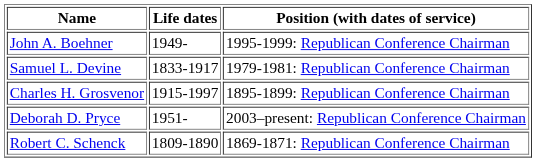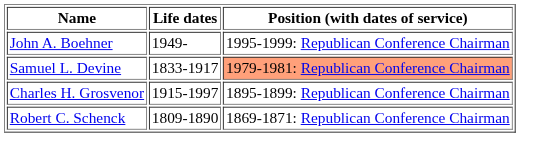 <table table border="1" cellpadding="2">
 <tr>
 <th>Name</th>
 <th>Life dates</th>
 <th>Position (with dates of service)</th>
 </tr>
 <tr>
 <td><a href='#'>John A. Boehner</a></td>
 <td>1949-</td>
 <td>1995-1999: <a href='#'>Republican Conference Chairman</a></td>
 </tr>
 <tr>
 <td><a href='#'>Samuel L. Devine</a></td>
 <td>1833-1917</td>
-<td>1979-1981: <a href='#'>Republican Conference Chairman</a></td>
+<td style="background: lightsalmon;">1979-1981: <a href='#'>Republican Conference Chairman</a></td>
 </tr>
 <tr>
 <td><a href='#'>Charles H. Grosvenor</a></td>
 <td>1915-1997</td>
 <td>1895-1899: <a href='#'>Republican Conference Chairman</a></td>
 </tr>
 <tr>
-<td><a href='#'>Deborah D. Pryce</a></td>
-<td>1951-</td>
-<td>2003–present: <a href='#'>Republican Conference Chairman</a></td>
-</tr>
-<tr>
 <td><a href='#'>Robert C. Schenck</a></td>
 <td>1809-1890</td>
 <td>1869-1871: <a href='#'>Republican Conference Chairman</a></td>
 </tr>
 </table>
